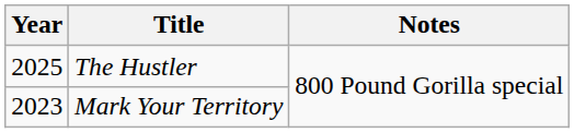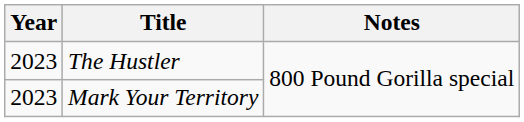 <table class="wikitable">
 <tr>
 <th>Year</th>
 <th>Title</th>
 <th>Notes</th>
 </tr>
 <tr>
-<td>2025</td>
+<td>2023</td>
 <td><em>The Hustler</em></td>
 <td rowspan=2>800 Pound Gorilla special</td>
 </tr>
 <tr>
 <td>2023</td>
 <td><em>Mark Your Territory</em></td>
 </tr>
 </table>
